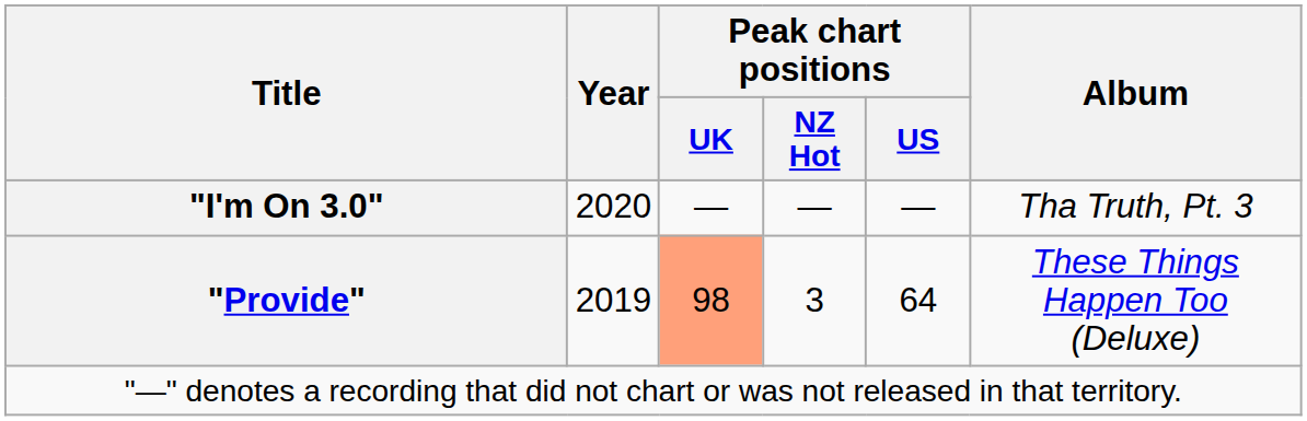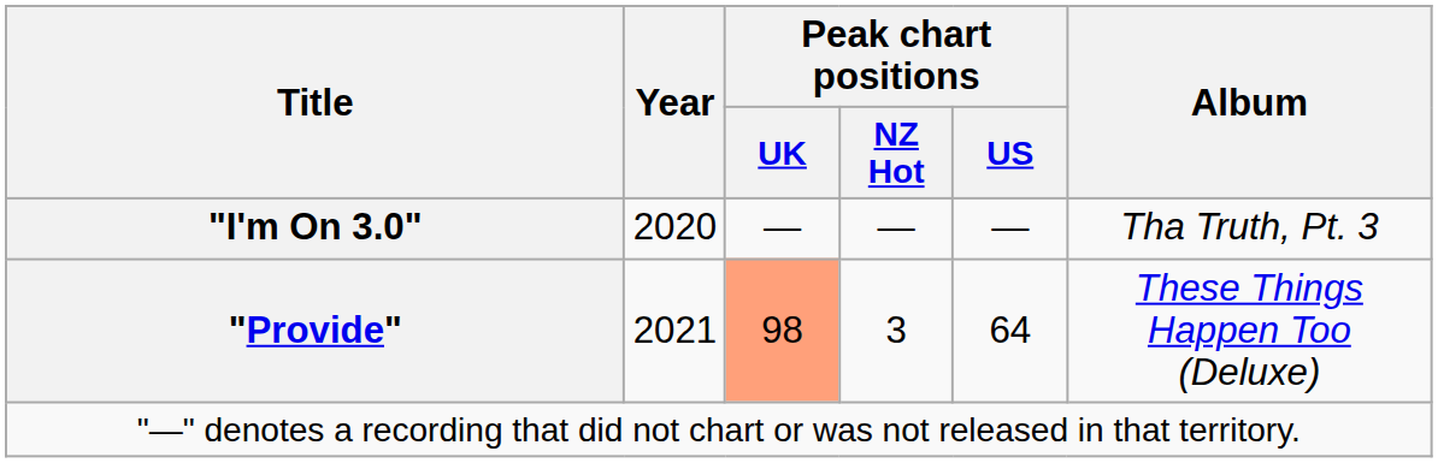 <table class="wikitable plainrowheaders" style="text-align:center;">
 <tr>
 <th scope="col" rowspan="2" style="width:16em;">Title</th>
 <th scope="col" rowspan="2">Year</th>
 <th scope="col" colspan="3">Peak chart positions</th>
 <th scope="col" rowspan="2">Album</th>
 </tr>
 <tr>
 <th scope="col" style="width:2.9em;font-size:90%;"><a href='#'>UK</a><br></th>
 <th scope="col" style="width:2.9em;font-size:90%;"><a href='#'>NZ<br>Hot</a><br></th>
 <th scope="col" style="width:2.9em;font-size:90%;"><a href='#'>US</a><br></th>
 </tr>
 <tr>
 <th scope="row">"I'm On 3.0"<br></th>
 <td>2020</td>
 <td>—</td>
 <td>—</td>
 <td>—</td>
 <td><em>Tha Truth, Pt. 3</em></td>
 </tr>
 <tr>
 <th scope="row">"<a href='#'>Provide</a>"<br></th>
-<td>2019</td>
+<td>2021</td>
 <td style="background: lightsalmon;">98</td>
 <td>3</td>
 <td>64</td>
 <td><em><a href='#'>These Things Happen Too</a> (Deluxe)</em></td>
 </tr>
 <tr>
 <td colspan="15" style="font-size:90%">"—" denotes a recording that did not chart or was not released in that territory.</td>
 </tr>
 </table>
